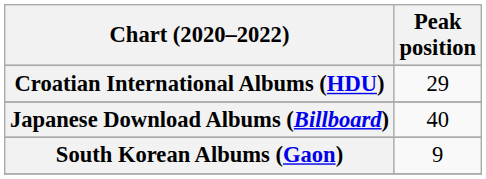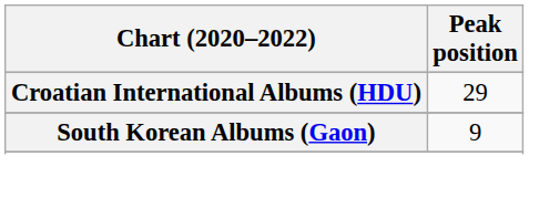 <table class="wikitable sortable plainrowheaders" style="text-align:center">
 <tr>
 <th scope="col">Chart (2020–2022)</th>
 <th scope="col">Peak<br>position</th>
 </tr>
 <tr>
 </tr>
 <tr>
 </tr>
 <tr>
 </tr>
 <tr>
 <th scope="row">Croatian International Albums (<a href='#'>HDU</a>)</th>
 <td>29</td>
 </tr>
 <tr>
 </tr>
 <tr>
 </tr>
 <tr>
 </tr>
 <tr>
 </tr>
 <tr>
 </tr>
 <tr>
 </tr>
 <tr>
-<th scope="row">Japanese Download Albums (<a href='#'><em>Billboard</em></a>)</th>
-<td>40</td>
-</tr>
-<tr>
 </tr>
 <tr>
 <th scope="row">South Korean Albums (<a href='#'>Gaon</a>)</th>
 <td>9</td>
 </tr>
 <tr>
 </tr>
 <tr>
 </tr>
 <tr>
 </tr>
 <tr>
 </tr>
 <tr>
 </tr>
 <tr>
 </tr>
 <tr>
 </tr>
 <tr>
 </tr>
 </table>
